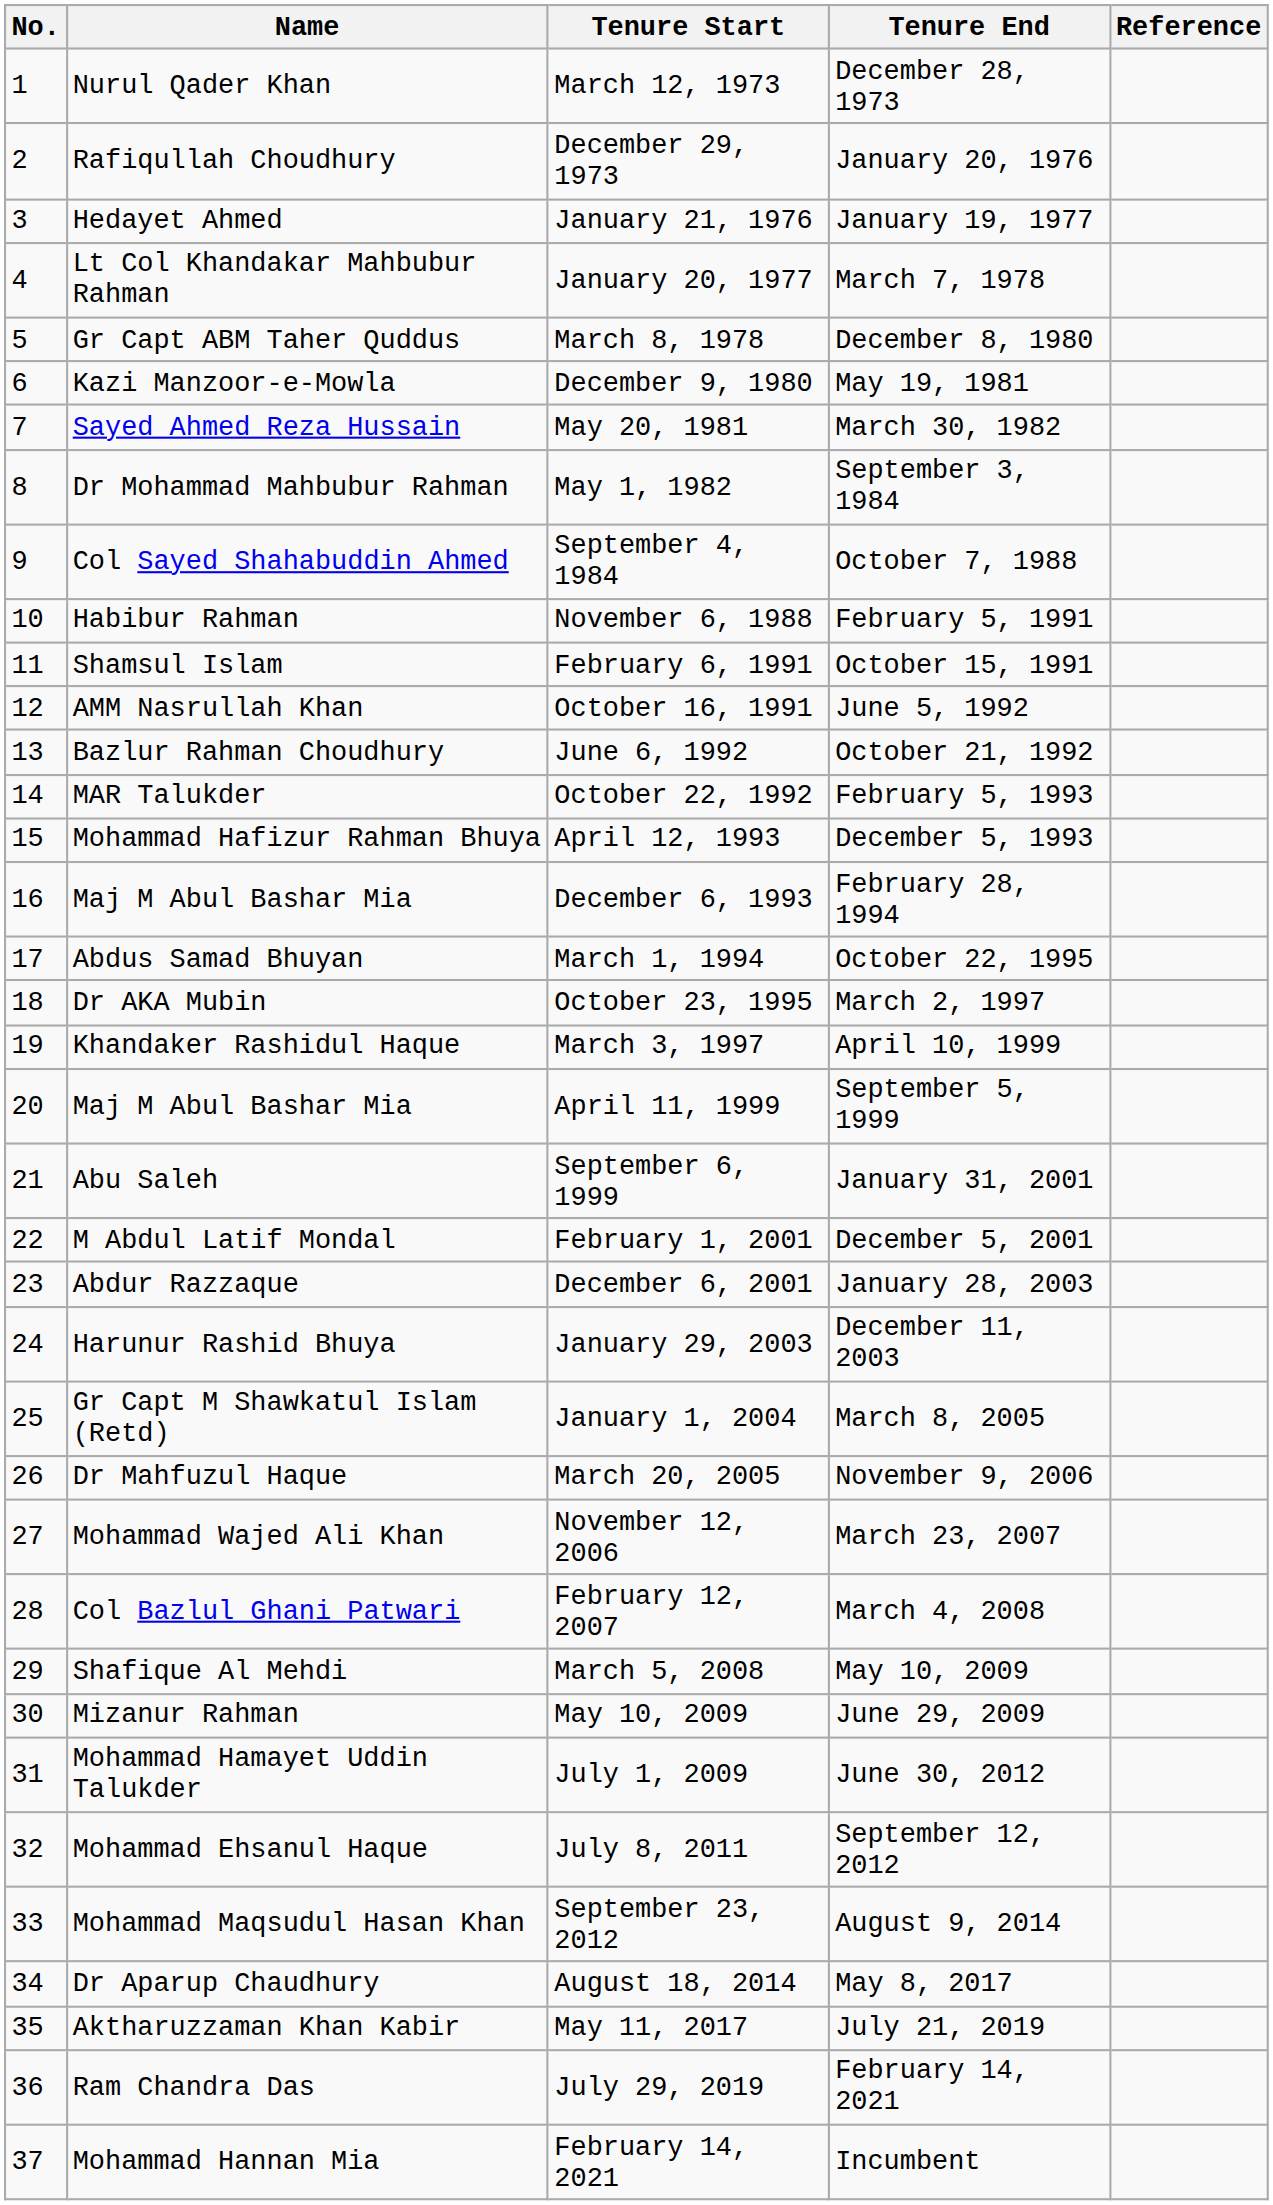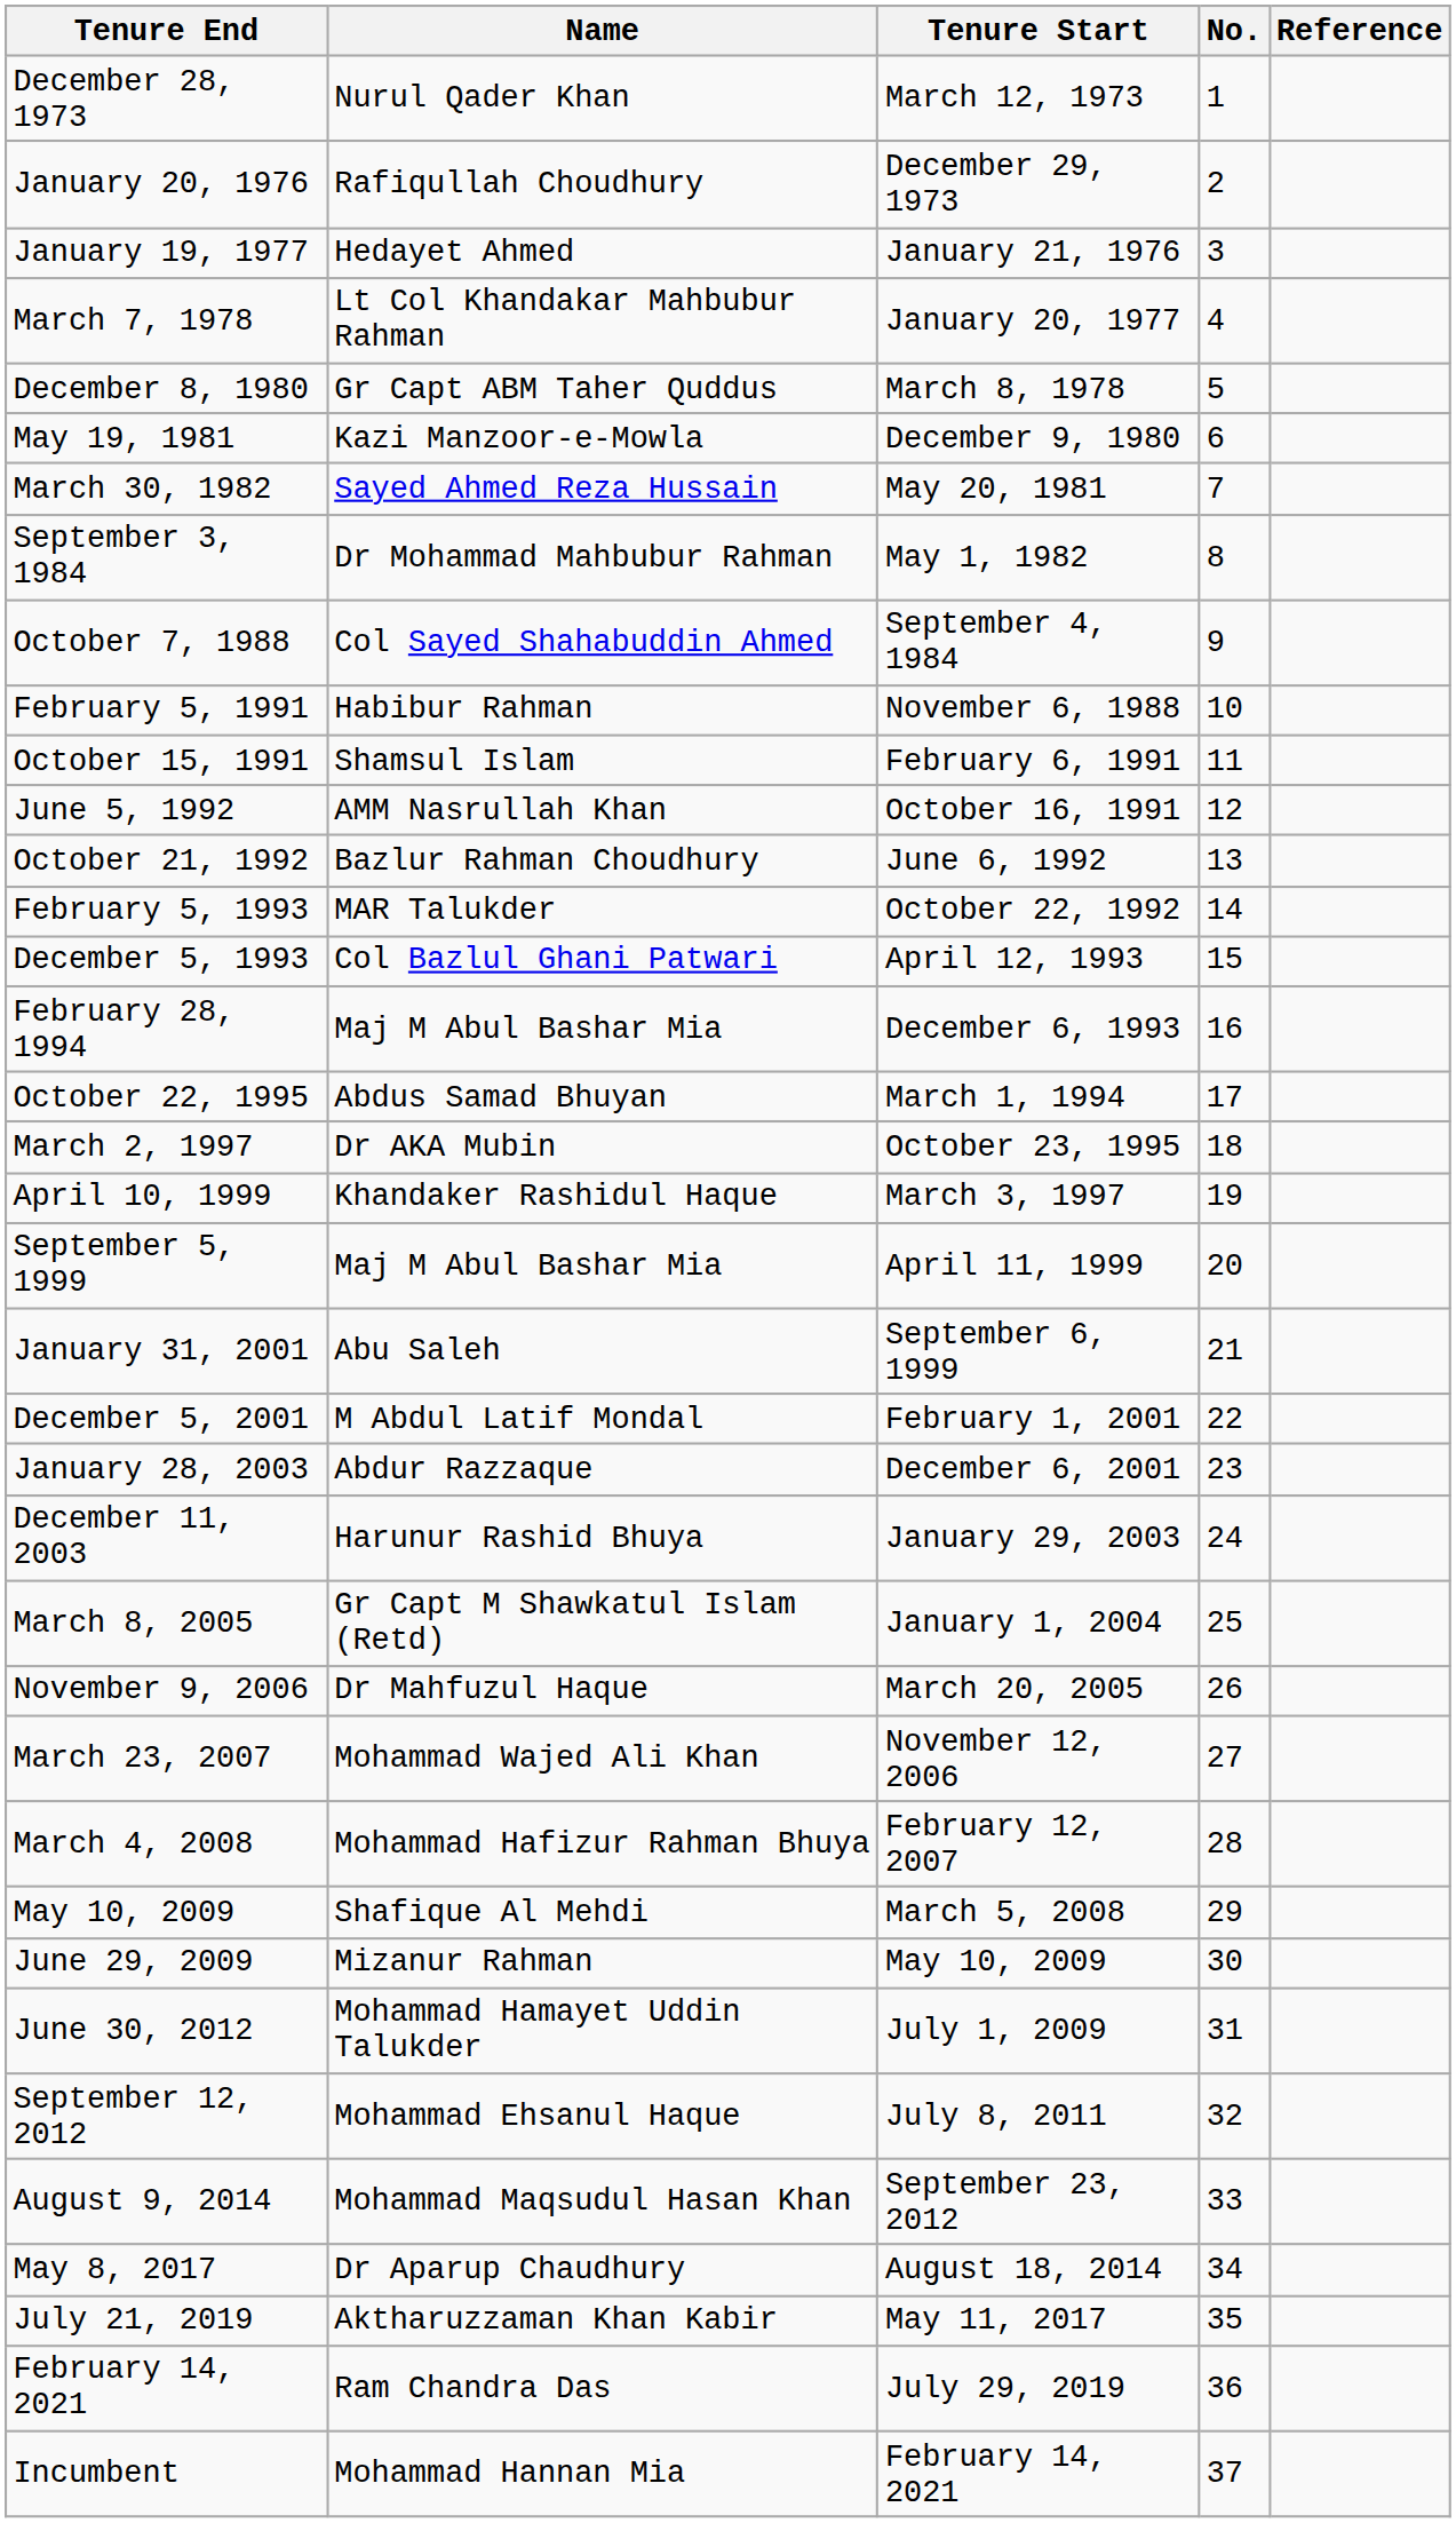 <table class="wikitable sortable">
 <tr>
-<th>No.</th>
+<th>Tenure End</th>
 <th>Name</th>
 <th>Tenure Start</th>
-<th>Tenure End</th>
+<th>No.</th>
 <th>Reference</th>
 </tr>
 <tr>
-<td>1</td>
+<td>December 28, 1973</td>
 <td>Nurul Qader Khan</td>
 <td>March 12, 1973</td>
-<td>December 28, 1973</td>
+<td>1</td>
 <td></td>
 </tr>
 <tr>
-<td>2</td>
+<td>January 20, 1976</td>
 <td>Rafiqullah Choudhury</td>
 <td>December 29, 1973</td>
-<td>January 20, 1976</td>
+<td>2</td>
 <td></td>
 </tr>
 <tr>
-<td>3</td>
+<td>January 19, 1977</td>
 <td>Hedayet Ahmed</td>
 <td>January 21, 1976</td>
-<td>January 19, 1977</td>
+<td>3</td>
 <td></td>
 </tr>
 <tr>
-<td>4</td>
+<td>March 7, 1978</td>
 <td>Lt Col Khandakar Mahbubur Rahman</td>
 <td>January 20, 1977</td>
-<td>March 7, 1978</td>
+<td>4</td>
 <td></td>
 </tr>
 <tr>
-<td>5</td>
+<td>December 8, 1980</td>
 <td>Gr Capt ABM Taher Quddus</td>
 <td>March 8, 1978</td>
-<td>December 8, 1980</td>
+<td>5</td>
 <td></td>
 </tr>
 <tr>
-<td>6</td>
+<td>May 19, 1981</td>
 <td>Kazi Manzoor-e-Mowla</td>
 <td>December 9, 1980</td>
-<td>May 19, 1981</td>
+<td>6</td>
 <td></td>
 </tr>
 <tr>
-<td>7</td>
+<td>March 30, 1982</td>
 <td><a href='#'>Sayed Ahmed Reza Hussain</a></td>
 <td>May 20, 1981</td>
-<td>March 30, 1982</td>
+<td>7</td>
 <td></td>
 </tr>
 <tr>
-<td>8</td>
+<td>September 3, 1984</td>
 <td>Dr Mohammad Mahbubur Rahman</td>
 <td>May 1, 1982</td>
-<td>September 3, 1984</td>
+<td>8</td>
 <td></td>
 </tr>
 <tr>
-<td>9</td>
+<td>October 7, 1988</td>
 <td>Col <a href='#'>Sayed Shahabuddin Ahmed</a></td>
 <td>September 4, 1984</td>
-<td>October 7, 1988</td>
+<td>9</td>
 <td></td>
 </tr>
 <tr>
-<td>10</td>
+<td>February 5, 1991</td>
 <td>Habibur Rahman</td>
 <td>November 6, 1988</td>
-<td>February 5, 1991</td>
+<td>10</td>
 <td></td>
 </tr>
 <tr>
-<td>11</td>
+<td>October 15, 1991</td>
 <td>Shamsul Islam</td>
 <td>February 6, 1991</td>
-<td>October 15, 1991</td>
+<td>11</td>
 <td></td>
 </tr>
 <tr>
-<td>12</td>
+<td>June 5, 1992</td>
 <td>AMM Nasrullah Khan</td>
 <td>October 16, 1991</td>
-<td>June 5, 1992</td>
+<td>12</td>
 <td></td>
 </tr>
 <tr>
-<td>13</td>
+<td>October 21, 1992</td>
 <td>Bazlur Rahman Choudhury</td>
 <td>June 6, 1992</td>
-<td>October 21, 1992</td>
+<td>13</td>
 <td></td>
 </tr>
 <tr>
-<td>14</td>
+<td>February 5, 1993</td>
 <td>MAR Talukder</td>
 <td>October 22, 1992</td>
-<td>February 5, 1993</td>
+<td>14</td>
 <td></td>
 </tr>
 <tr>
+<td>December 5, 1993</td>
+<td>Col <a href='#'>Bazlul Ghani Patwari</a></td>
+<td>April 12, 1993</td>
 <td>15</td>
-<td>Mohammad Hafizur Rahman Bhuya</td>
-<td>April 12, 1993</td>
-<td>December 5, 1993</td>
 <td></td>
 </tr>
 <tr>
-<td>16</td>
+<td>February 28, 1994</td>
 <td>Maj M Abul Bashar Mia</td>
 <td>December 6, 1993</td>
-<td>February 28, 1994</td>
+<td>16</td>
 <td></td>
 </tr>
 <tr>
-<td>17</td>
+<td>October 22, 1995</td>
 <td>Abdus Samad Bhuyan</td>
 <td>March 1, 1994</td>
-<td>October 22, 1995</td>
+<td>17</td>
 <td></td>
 </tr>
 <tr>
-<td>18</td>
+<td>March 2, 1997</td>
 <td>Dr AKA Mubin</td>
 <td>October 23, 1995</td>
-<td>March 2, 1997</td>
+<td>18</td>
 <td></td>
 </tr>
 <tr>
-<td>19</td>
+<td>April 10, 1999</td>
 <td>Khandaker Rashidul Haque</td>
 <td>March 3, 1997</td>
-<td>April 10, 1999</td>
+<td>19</td>
 <td></td>
 </tr>
 <tr>
-<td>20</td>
+<td>September 5, 1999</td>
 <td>Maj M Abul Bashar Mia</td>
 <td>April 11, 1999</td>
-<td>September 5, 1999</td>
+<td>20</td>
 <td></td>
 </tr>
 <tr>
-<td>21</td>
+<td>January 31, 2001</td>
 <td>Abu Saleh</td>
 <td>September 6, 1999</td>
-<td>January 31, 2001</td>
+<td>21</td>
 <td></td>
 </tr>
 <tr>
-<td>22</td>
+<td>December 5, 2001</td>
 <td>M Abdul Latif Mondal</td>
 <td>February 1, 2001</td>
-<td>December 5, 2001</td>
+<td>22</td>
 <td></td>
 </tr>
 <tr>
-<td>23</td>
+<td>January 28, 2003</td>
 <td>Abdur Razzaque</td>
 <td>December 6, 2001</td>
-<td>January 28, 2003</td>
+<td>23</td>
 <td></td>
 </tr>
 <tr>
-<td>24</td>
+<td>December 11, 2003</td>
 <td>Harunur Rashid Bhuya</td>
 <td>January 29, 2003</td>
-<td>December 11, 2003</td>
+<td>24</td>
 <td></td>
 </tr>
 <tr>
-<td>25</td>
+<td>March 8, 2005</td>
 <td>Gr Capt M Shawkatul Islam (Retd)</td>
 <td>January 1, 2004</td>
-<td>March 8, 2005</td>
+<td>25</td>
 <td></td>
 </tr>
 <tr>
-<td>26</td>
+<td>November 9, 2006</td>
 <td>Dr Mahfuzul Haque</td>
 <td>March 20, 2005</td>
-<td>November 9, 2006</td>
+<td>26</td>
 <td></td>
 </tr>
 <tr>
-<td>27</td>
+<td>March 23, 2007</td>
 <td>Mohammad Wajed Ali Khan</td>
 <td>November 12, 2006</td>
-<td>March 23, 2007</td>
+<td>27</td>
 <td></td>
 </tr>
 <tr>
+<td>March 4, 2008</td>
+<td>Mohammad Hafizur Rahman Bhuya</td>
+<td>February 12, 2007</td>
 <td>28</td>
-<td>Col <a href='#'>Bazlul Ghani Patwari</a></td>
-<td>February 12, 2007</td>
-<td>March 4, 2008</td>
 <td></td>
 </tr>
 <tr>
-<td>29</td>
+<td>May 10, 2009</td>
 <td>Shafique Al Mehdi</td>
 <td>March 5, 2008</td>
-<td>May 10, 2009</td>
+<td>29</td>
 <td></td>
 </tr>
 <tr>
-<td>30</td>
+<td>June 29, 2009</td>
 <td>Mizanur Rahman</td>
 <td>May 10, 2009</td>
-<td>June 29, 2009</td>
+<td>30</td>
 <td></td>
 </tr>
 <tr>
-<td>31</td>
+<td>June 30, 2012</td>
 <td>Mohammad Hamayet Uddin Talukder</td>
 <td>July 1, 2009</td>
-<td>June 30, 2012</td>
+<td>31</td>
 <td></td>
 </tr>
 <tr>
-<td>32</td>
+<td>September 12, 2012</td>
 <td>Mohammad Ehsanul Haque</td>
 <td>July 8, 2011</td>
-<td>September 12, 2012</td>
+<td>32</td>
 <td></td>
 </tr>
 <tr>
-<td>33</td>
+<td>August 9, 2014</td>
 <td>Mohammad Maqsudul Hasan Khan</td>
 <td>September 23, 2012</td>
-<td>August 9, 2014</td>
+<td>33</td>
 <td></td>
 </tr>
 <tr>
-<td>34</td>
+<td>May 8, 2017</td>
 <td>Dr Aparup Chaudhury</td>
 <td>August 18, 2014</td>
-<td>May 8, 2017</td>
+<td>34</td>
 <td></td>
 </tr>
 <tr>
-<td>35</td>
+<td>July 21, 2019</td>
 <td>Aktharuzzaman Khan Kabir</td>
 <td>May 11, 2017</td>
-<td>July 21, 2019</td>
+<td>35</td>
 <td></td>
 </tr>
 <tr>
-<td>36</td>
+<td>February 14, 2021</td>
 <td>Ram Chandra Das</td>
 <td>July 29, 2019</td>
-<td>February 14, 2021</td>
+<td>36</td>
 <td></td>
 </tr>
 <tr>
-<td>37</td>
+<td>Incumbent</td>
 <td>Mohammad Hannan Mia</td>
 <td>February 14, 2021</td>
-<td>Incumbent</td>
+<td>37</td>
 <td></td>
 </tr>
 </table>
